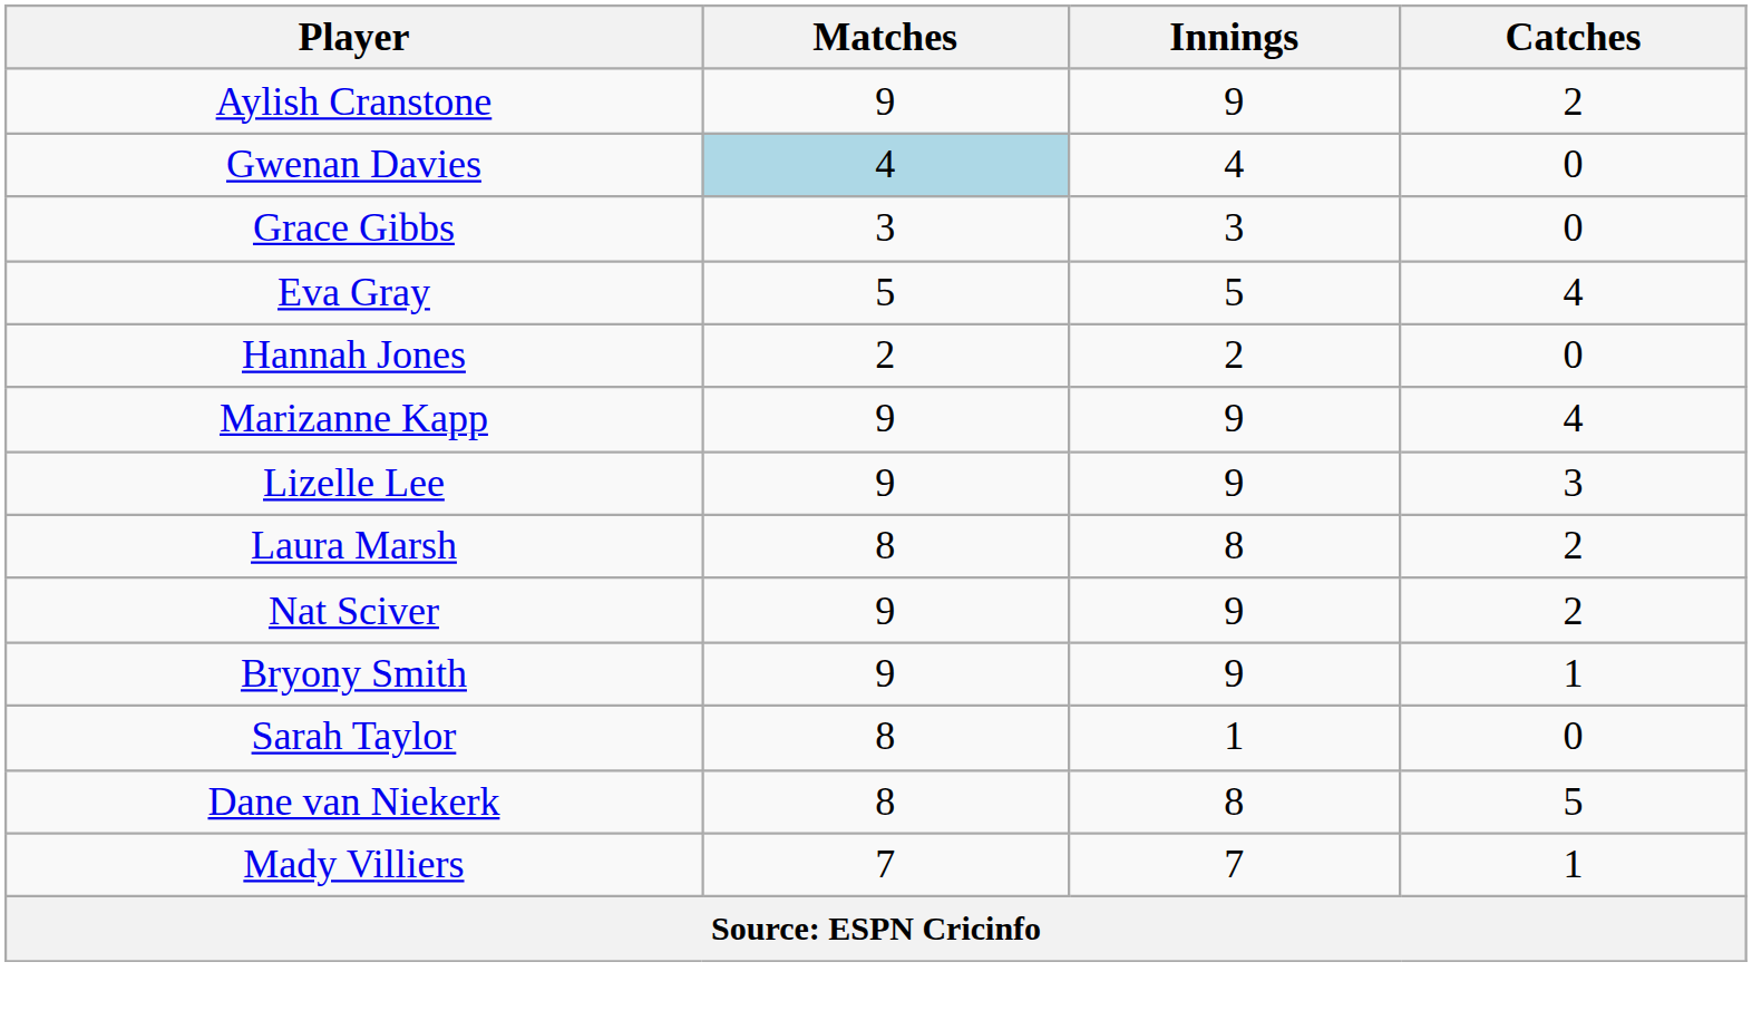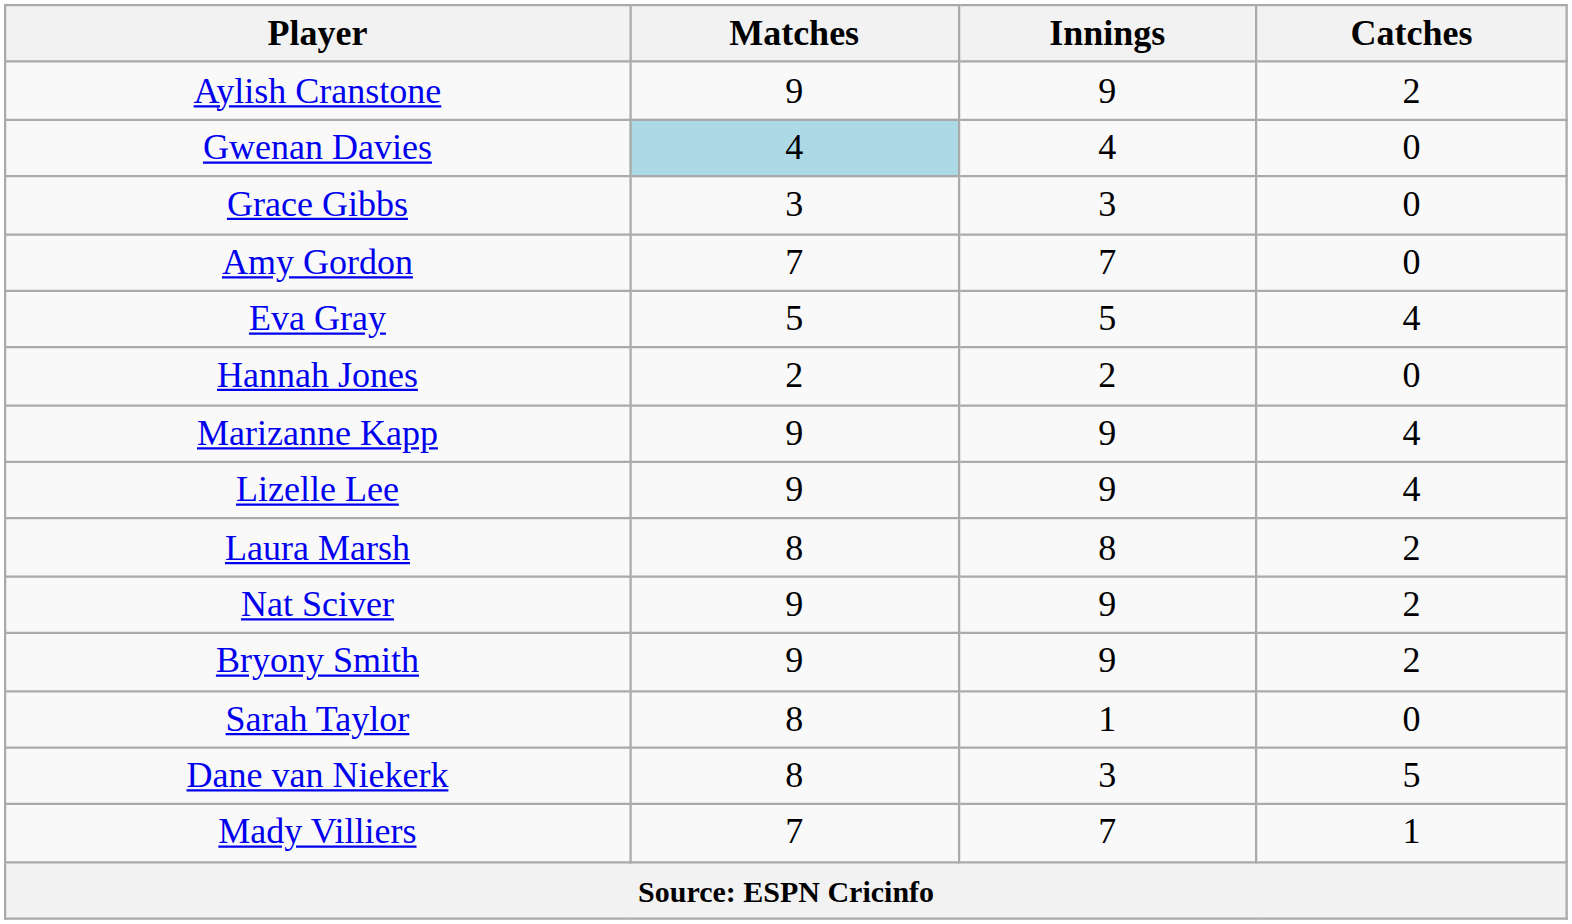 <table class="wikitable" style="text-align:center; width:55%;">
 <tr>
 <th>Player</th>
 <th>Matches</th>
 <th>Innings</th>
 <th>Catches</th>
 </tr>
 <tr>
 <td><a href='#'>Aylish Cranstone</a></td>
 <td>9</td>
 <td>9</td>
 <td>2</td>
 </tr>
 <tr>
 <td><a href='#'>Gwenan Davies</a></td>
 <td style="background: lightblue;">4</td>
 <td>4</td>
 <td>0</td>
 </tr>
 <tr>
 <td><a href='#'>Grace Gibbs</a></td>
 <td>3</td>
 <td>3</td>
 <td>0</td>
 </tr>
 <tr>
+<td><a href='#'>Amy Gordon</a></td>
+<td>7</td>
+<td>7</td>
+<td>0</td>
+</tr>
+<tr>
 <td><a href='#'>Eva Gray</a></td>
 <td>5</td>
 <td>5</td>
 <td>4</td>
 </tr>
 <tr>
 <td><a href='#'>Hannah Jones</a></td>
 <td>2</td>
 <td>2</td>
 <td>0</td>
 </tr>
 <tr>
 <td><a href='#'>Marizanne Kapp</a></td>
 <td>9</td>
 <td>9</td>
 <td>4</td>
 </tr>
 <tr>
 <td><a href='#'>Lizelle Lee</a></td>
 <td>9</td>
 <td>9</td>
-<td>3</td>
+<td>4</td>
 </tr>
 <tr>
 <td><a href='#'>Laura Marsh</a></td>
 <td>8</td>
 <td>8</td>
 <td>2</td>
 </tr>
 <tr>
 <td><a href='#'>Nat Sciver</a></td>
 <td>9</td>
 <td>9</td>
 <td>2</td>
 </tr>
 <tr>
 <td><a href='#'>Bryony Smith</a></td>
 <td>9</td>
 <td>9</td>
-<td>1</td>
+<td>2</td>
 </tr>
 <tr>
 <td><a href='#'>Sarah Taylor</a></td>
 <td>8</td>
 <td>1</td>
 <td>0</td>
 </tr>
 <tr>
 <td><a href='#'>Dane van Niekerk</a></td>
 <td>8</td>
-<td>8</td>
+<td>3</td>
 <td>5</td>
 </tr>
 <tr>
 <td><a href='#'>Mady Villiers</a></td>
 <td>7</td>
 <td>7</td>
 <td>1</td>
 </tr>
 <tr>
 <th colspan="4"><small>Source: ESPN Cricinfo </small></th>
 </tr>
 </table>
